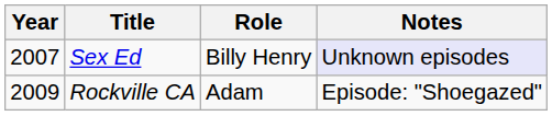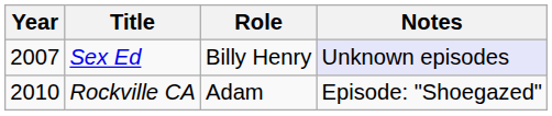 <table class="wikitable sortable">
 <tr>
 <th>Year</th>
 <th>Title</th>
 <th>Role</th>
 <th>Notes</th>
 </tr>
 <tr>
 <td>2007</td>
 <td><em><a href='#'>Sex Ed</a></em></td>
 <td>Billy Henry</td>
 <td style="background: lavender;">Unknown episodes</td>
 </tr>
 <tr>
-<td>2009</td>
+<td>2010</td>
 <td><em>Rockville CA</em></td>
 <td>Adam</td>
 <td>Episode: "Shoegazed"</td>
 </tr>
 </table>
